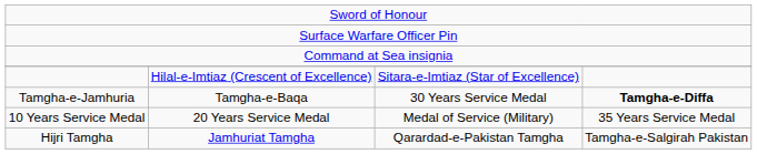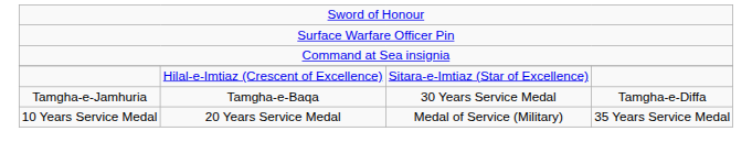 <table class="wikitable" style="margin:1em auto; text-align:center;">
 <tr>
 <td colspan="4"><a href='#'>Sword of Honour</a></td>
 </tr>
 <tr>
 <td colspan="4"><a href='#'>Surface Warfare Officer Pin</a></td>
 </tr>
 <tr>
 <td colspan="4"><a href='#'>Command at Sea insignia</a></td>
 </tr>
 <tr>
 </tr>
 <tr>
 <td></td>
 <td><a href='#'>Hilal-e-Imtiaz (Crescent of Excellence)</a></td>
 <td><a href='#'>Sitara-e-Imtiaz (Star of Excellence)</a></td>
 <td></td>
 </tr>
 <tr>
 <td>Tamgha-e-Jamhuria</td>
 <td>Tamgha-e-Baqa</td>
 <td>30 Years Service Medal</td>
-<td><strong>Tamgha-e-Diffa</strong></td>
+<td>Tamgha-e-Diffa</td>
 </tr>
 <tr>
 <td>10 Years Service Medal</td>
 <td>20 Years Service Medal</td>
 <td>Medal of Service (Military)</td>
 <td>35 Years Service Medal</td>
 </tr>
-<tr>
-<td>Hijri Tamgha</td>
-<td><a href='#'>Jamhuriat Tamgha</a></td>
-<td>Qarardad-e-Pakistan Tamgha</td>
-<td>Tamgha-e-Salgirah Pakistan</td>
-</tr>
 </table>
